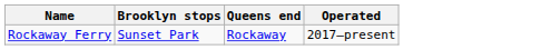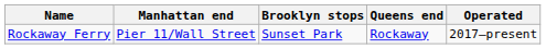 <table class="wikitable">
 <tr>
 <th>Name</th>
+<th>Manhattan end</th>
 <th>Brooklyn stops</th>
 <th>Queens end</th>
 <th>Operated</th>
 </tr>
 <tr>
 <td><a href='#'>Rockaway Ferry</a></td>
+<td><a href='#'>Pier 11/Wall Street</a></td>
 <td><a href='#'>Sunset Park</a></td>
 <td><a href='#'>Rockaway</a></td>
 <td>2017–present</td>
 </tr>
 </table>
